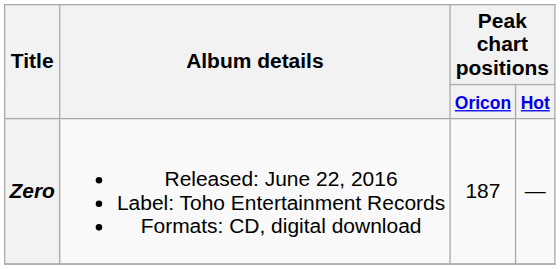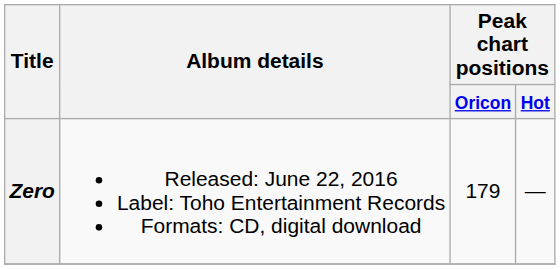 <table class="wikitable plainrowheaders" style="text-align:center;">
 <tr>
 <th scope="col" rowspan="2">Title</th>
 <th scope="col" rowspan="2">Album details</th>
 <th scope="col" colspan="2">Peak <br> chart <br> positions</th>
 </tr>
 <tr>
 <th scope="col" colspan="1"><small><a href='#'>Oricon</a></small></th>
 <th scope="col" colspan="1"><small><a href='#'>Hot</a></small></th>
 </tr>
 <tr>
 <th scope="row"><em>Zero</em></th>
 <td><br><ul><li>Released: June 22, 2016</li><li>Label: Toho Entertainment Records</li><li>Formats: CD, digital download</li></ul></td>
-<td>187</td>
+<td>179</td>
 <td>—</td>
 </tr>
 <tr>
 </tr>
 </table>
